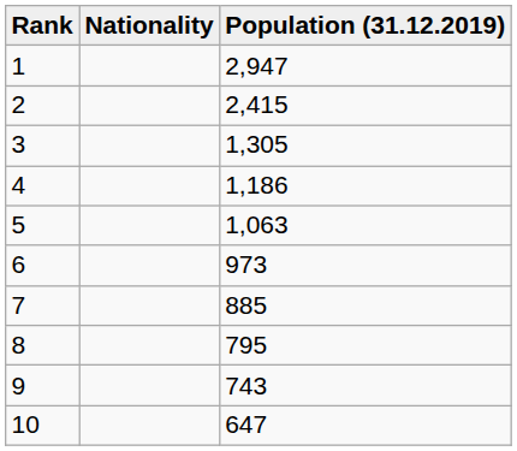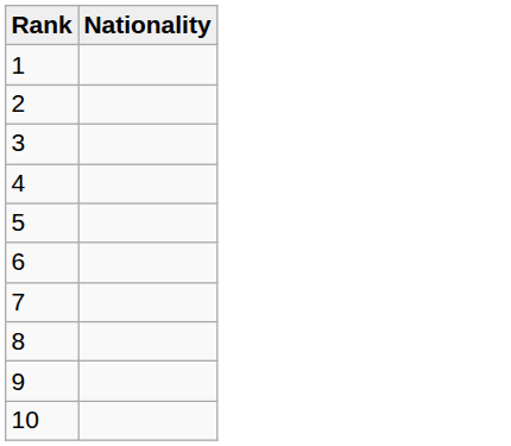 <table class="wikitable">
 <tr>
 <th style="background:#efefef;">Rank</th>
 <th style="background:#efefef;">Nationality</th>
-<th style="background:#efefef;">Population (31.12.2019)</th>
 </tr>
 <tr>
 <td>1</td>
 <td></td>
-<td>2,947</td>
 </tr>
 <tr>
 <td>2</td>
 <td></td>
-<td>2,415</td>
 </tr>
 <tr>
 <td>3</td>
 <td></td>
-<td>1,305</td>
 </tr>
 <tr>
 <td>4</td>
 <td></td>
-<td>1,186</td>
 </tr>
 <tr>
 <td>5</td>
 <td></td>
-<td>1,063</td>
 </tr>
 <tr>
 <td>6</td>
 <td></td>
-<td>973</td>
 </tr>
 <tr>
 <td>7</td>
 <td></td>
-<td>885</td>
 </tr>
 <tr>
 <td>8</td>
 <td></td>
-<td>795</td>
 </tr>
 <tr>
 <td>9</td>
 <td></td>
-<td>743</td>
 </tr>
 <tr>
 <td>10</td>
 <td></td>
-<td>647</td>
 </tr>
 </table>
